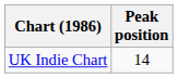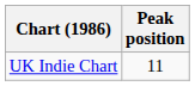 <table class=wikitable>
 <tr>
 <th scope=col>Chart (1986)</th>
 <th scope=col>Peak<br>position</th>
 </tr>
 <tr>
 <td><a href='#'>UK Indie Chart</a></td>
-<td style="text-align:center;">14</td>
+<td style="text-align:center;">11</td>
 </tr>
 </table>
